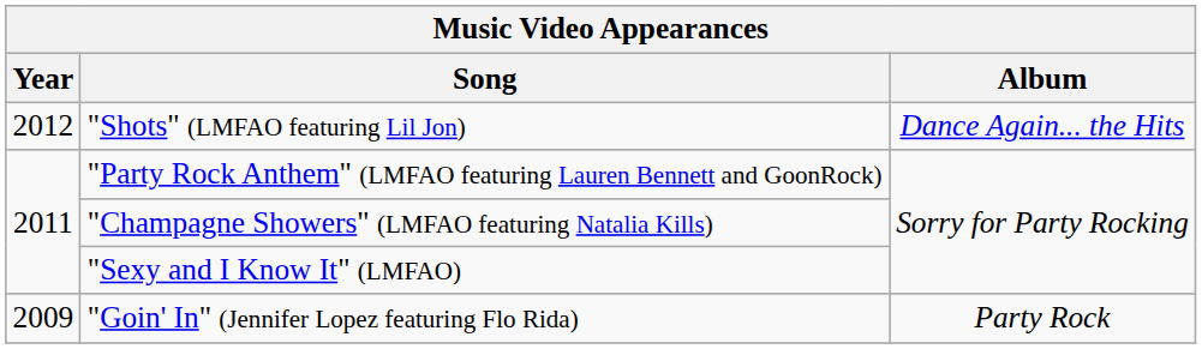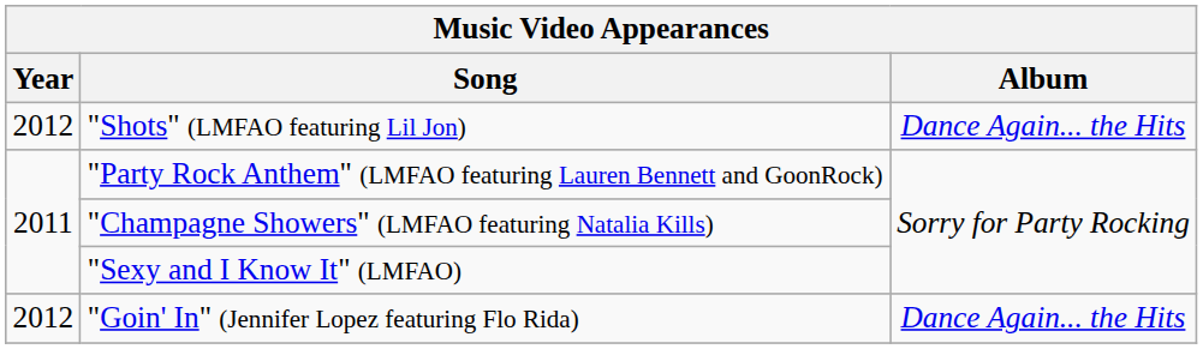 <table class="wikitable">
 <tr>
 <th colspan="3">Music Video Appearances</th>
 </tr>
 <tr>
 <th scope="col">Year</th>
 <th scope="col">Song</th>
 <th scope="col">Album</th>
 </tr>
 <tr>
 <td style="text-align:center;" rowspan="1">2012</td>
 <td>"<a href='#'>Shots</a>" <small>(LMFAO featuring <a href='#'>Lil Jon</a>)</small></td>
 <td style="text-align:center;" rowspan="1"><em><a href='#'>Dance Again... the Hits</a></em></td>
 </tr>
 <tr>
 <td style="text-align:center;" rowspan="3">2011</td>
 <td>"<a href='#'>Party Rock Anthem</a>" <small>(LMFAO featuring <a href='#'>Lauren Bennett</a> and GoonRock)</small></td>
 <td style="text-align:center;" rowspan="3"><em>Sorry for Party Rocking</em></td>
 </tr>
 <tr>
 <td>"<a href='#'>Champagne Showers</a>" <small>(LMFAO featuring <a href='#'>Natalia Kills</a>)</small></td>
 </tr>
 <tr>
 <td>"<a href='#'>Sexy and I Know It</a>" <small>(LMFAO)</small></td>
 </tr>
 <tr>
-<td style="text-align:center;" rowspan="1">2009</td>
+<td style="text-align:center;" rowspan="1">2012</td>
 <td>"<a href='#'>Goin' In</a>" <small>(Jennifer Lopez featuring Flo Rida)</small></td>
-<td style="text-align:center;" rowspan="1"><em>Party Rock</em></td>
+<td style="text-align:center;" rowspan="1"><em><a href='#'>Dance Again... the Hits</a></em></td>
 </tr>
 </table>
